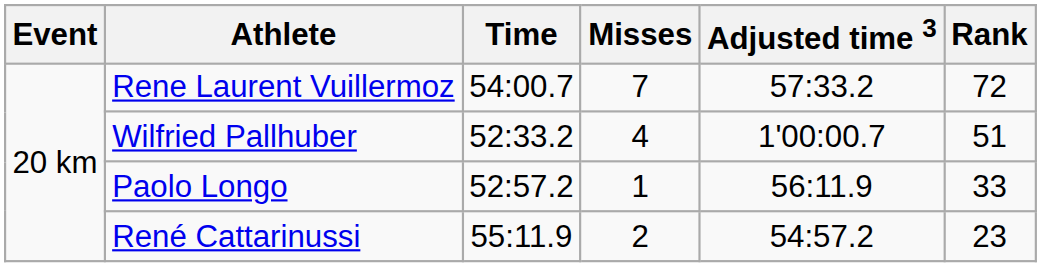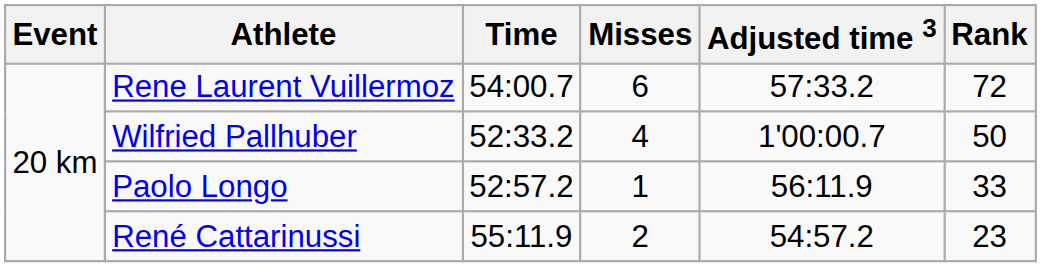 <table class="wikitable" style="font-size:90%">
 <tr>
 <th>Event</th>
 <th>Athlete</th>
 <th>Time</th>
 <th>Misses</th>
 <th>Adjusted time <sup>3</sup></th>
 <th>Rank</th>
 </tr>
 <tr>
 <td rowspan="4">20 km</td>
 <td><a href='#'>Rene Laurent Vuillermoz</a></td>
 <td align="center">54:00.7</td>
-<td align="center">7</td>
+<td align="center">6</td>
 <td align="center">57:33.2</td>
 <td align="center">72</td>
 </tr>
 <tr>
 <td><a href='#'>Wilfried Pallhuber</a></td>
 <td align="center">52:33.2</td>
 <td align="center">4</td>
 <td align="center">1'00:00.7</td>
-<td align="center">51</td>
+<td align="center">50</td>
 </tr>
 <tr>
 <td><a href='#'>Paolo Longo</a></td>
 <td align="center">52:57.2</td>
 <td align="center">1</td>
 <td align="center">56:11.9</td>
 <td align="center">33</td>
 </tr>
 <tr>
 <td><a href='#'>René Cattarinussi</a></td>
 <td align="center">55:11.9</td>
 <td align="center">2</td>
 <td align="center">54:57.2</td>
 <td align="center">23</td>
 </tr>
 </table>
